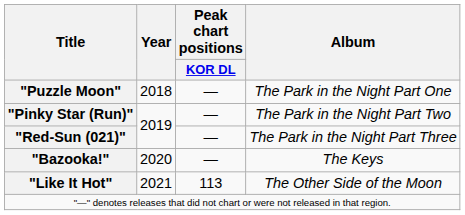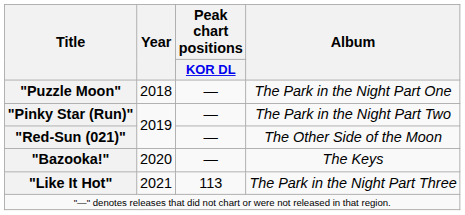 <table class="wikitable plainrowheaders" style="text-align:center;">
 <tr>
 <th scope="col" rowspan="2">Title</th>
 <th scope="col" rowspan="2">Year</th>
 <th scope="col">Peak chart positions</th>
 <th scope="col" rowspan="2">Album</th>
 </tr>
 <tr>
 <th scope="col" style="width:3em;font-size:90%;"><a href='#'>KOR DL</a><br></th>
 </tr>
 <tr>
 <th scope=row>"Puzzle Moon" </th>
 <td>2018</td>
 <td>—</td>
 <td><em>The Park in the Night Part One</em></td>
 </tr>
 <tr>
 <th scope=row>"Pinky Star (Run)"</th>
 <td rowspan="2">2019</td>
 <td>—</td>
 <td><em>The Park in the Night Part Two</em></td>
 </tr>
 <tr>
 <th scope=row>"Red-Sun (021)"</th>
 <td>—</td>
-<td><em>The Park in the Night Part Three</em></td>
+<td><em>The Other Side of the Moon</em></td>
 </tr>
 <tr>
 <th scope=row>"Bazooka!"</th>
 <td>2020</td>
 <td>—</td>
 <td><em>The Keys</em></td>
 </tr>
 <tr>
 <th scope=row>"Like It Hot"</th>
 <td>2021</td>
 <td>113</td>
-<td><em>The Other Side of the Moon</em></td>
+<td><em>The Park in the Night Part Three</em></td>
 </tr>
 <tr>
 <td colspan="5" style="font-size:8pt">"—" denotes releases that did not chart or were not released in that region.</td>
 </tr>
 </table>
